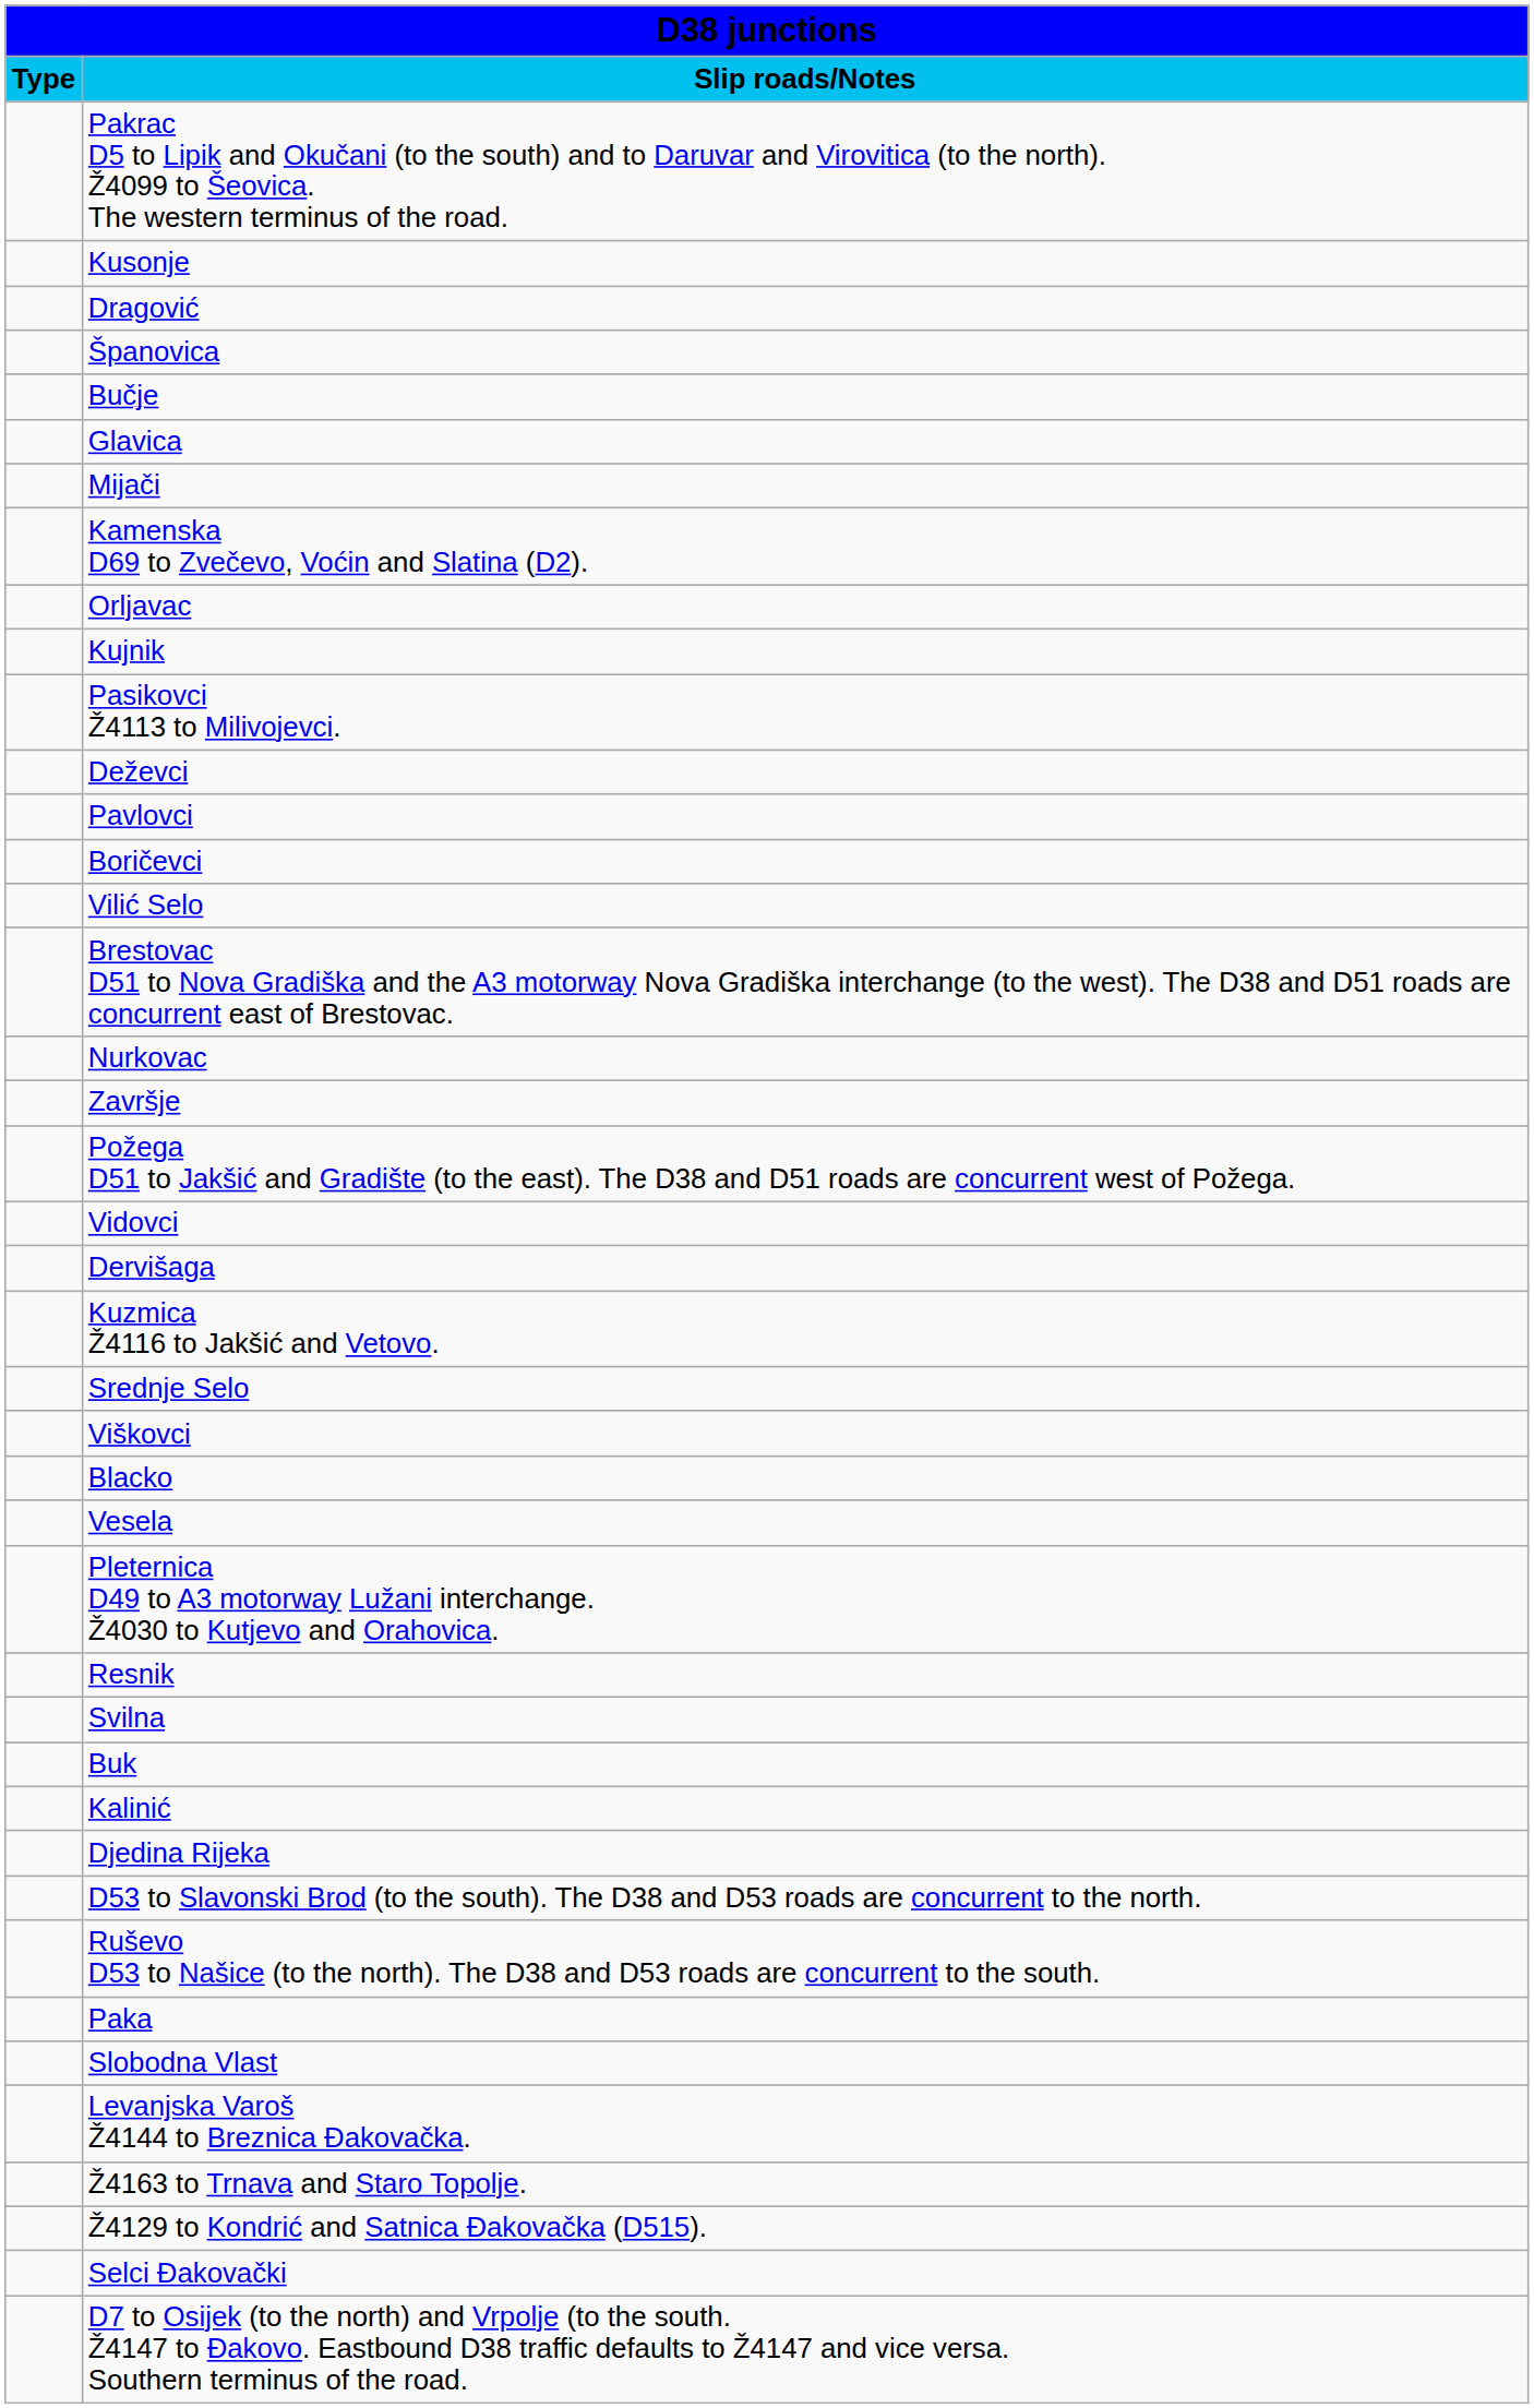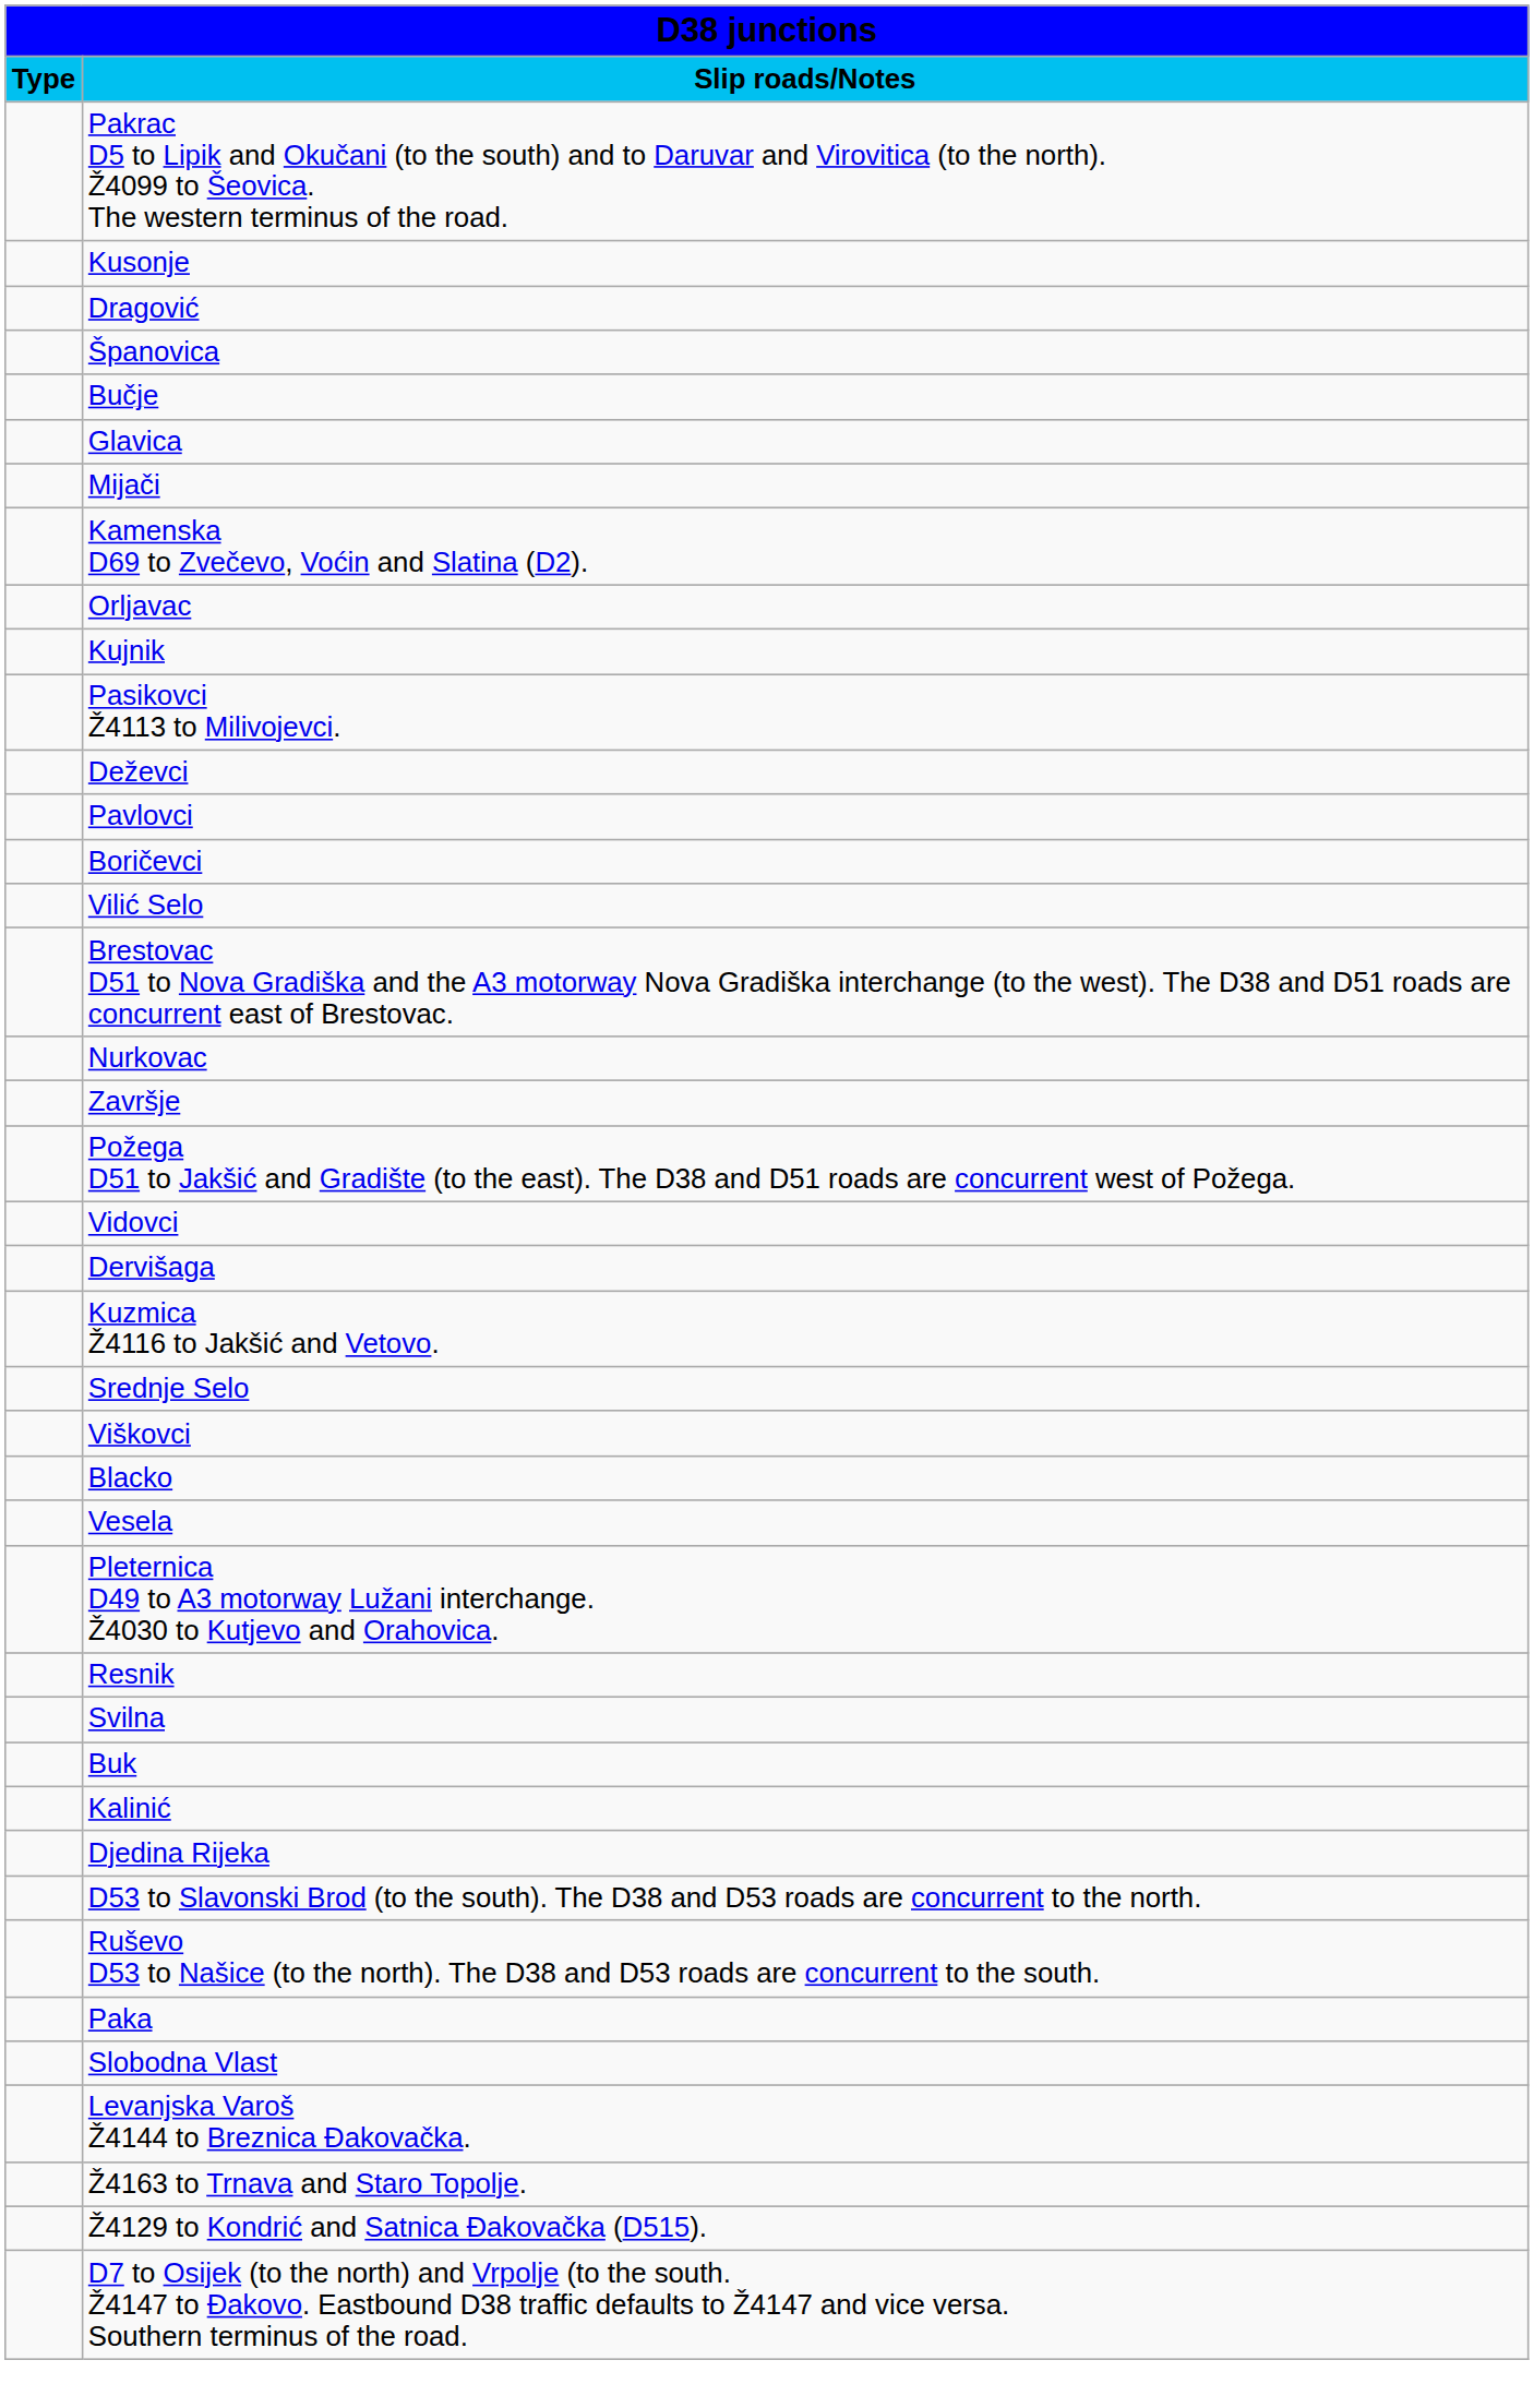 <table class="wikitable">
 <tr>
 <td colspan=2 bgcolor=blue align=center style=margin-top:15><span><big><strong>D38 junctions</strong></big></span></td>
 </tr>
 <tr>
 <td align=center bgcolor=00c0f0><strong>Type</strong></td>
 <td align=center bgcolor=00c0f0><strong>Slip roads/Notes</strong></td>
 </tr>
 <tr>
 <td></td>
 <td><a href='#'>Pakrac</a><br> <a href='#'>D5</a> to <a href='#'>Lipik</a> and <a href='#'>Okučani</a> (to the south) and to <a href='#'>Daruvar</a> and <a href='#'>Virovitica</a> (to the north).<br>Ž4099 to <a href='#'>Šeovica</a>.<br>The western terminus of the road.</td>
 </tr>
 <tr>
 <td></td>
 <td><a href='#'>Kusonje</a></td>
 </tr>
 <tr>
 <td></td>
 <td><a href='#'>Dragović</a></td>
 </tr>
 <tr>
 <td></td>
 <td><a href='#'>Španovica</a></td>
 </tr>
 <tr>
 <td></td>
 <td><a href='#'>Bučje</a></td>
 </tr>
 <tr>
 <td></td>
 <td><a href='#'>Glavica</a></td>
 </tr>
 <tr>
 <td></td>
 <td><a href='#'>Mijači</a></td>
 </tr>
 <tr>
 <td></td>
 <td><a href='#'>Kamenska</a><br> <a href='#'>D69</a> to <a href='#'>Zvečevo</a>, <a href='#'>Voćin</a> and <a href='#'>Slatina</a> (<a href='#'>D2</a>).</td>
 </tr>
 <tr>
 <td></td>
 <td><a href='#'>Orljavac</a></td>
 </tr>
 <tr>
 <td></td>
 <td><a href='#'>Kujnik</a></td>
 </tr>
 <tr>
 <td></td>
 <td><a href='#'>Pasikovci</a><br>Ž4113 to <a href='#'>Milivojevci</a>.</td>
 </tr>
 <tr>
 <td></td>
 <td><a href='#'>Deževci</a></td>
 </tr>
 <tr>
 <td></td>
 <td><a href='#'>Pavlovci</a></td>
 </tr>
 <tr>
 <td></td>
 <td><a href='#'>Boričevci</a></td>
 </tr>
 <tr>
 <td></td>
 <td><a href='#'>Vilić Selo</a></td>
 </tr>
 <tr>
 <td></td>
 <td><a href='#'>Brestovac</a><br> <a href='#'>D51</a> to <a href='#'>Nova Gradiška</a> and the <a href='#'>A3 motorway</a> Nova Gradiška interchange (to the west). The D38 and D51 roads are <a href='#'>concurrent</a> east of Brestovac.</td>
 </tr>
 <tr>
 <td></td>
 <td><a href='#'>Nurkovac</a></td>
 </tr>
 <tr>
 <td></td>
 <td><a href='#'>Završje</a></td>
 </tr>
 <tr>
 <td></td>
 <td><a href='#'>Požega</a><br> <a href='#'>D51</a> to <a href='#'>Jakšić</a> and <a href='#'>Gradište</a> (to the east). The D38 and D51 roads are <a href='#'>concurrent</a> west of Požega.</td>
 </tr>
 <tr>
 <td></td>
 <td><a href='#'>Vidovci</a></td>
 </tr>
 <tr>
 <td></td>
 <td><a href='#'>Dervišaga</a></td>
 </tr>
 <tr>
 <td></td>
 <td><a href='#'>Kuzmica</a><br>Ž4116 to Jakšić and <a href='#'>Vetovo</a>.</td>
 </tr>
 <tr>
 <td></td>
 <td><a href='#'>Srednje Selo</a></td>
 </tr>
 <tr>
 <td></td>
 <td><a href='#'>Viškovci</a></td>
 </tr>
 <tr>
 <td></td>
 <td><a href='#'>Blacko</a></td>
 </tr>
 <tr>
 <td></td>
 <td><a href='#'>Vesela</a></td>
 </tr>
 <tr>
 <td></td>
 <td><a href='#'>Pleternica</a><br> <a href='#'>D49</a> to <a href='#'>A3 motorway</a> <a href='#'>Lužani</a> interchange.<br>Ž4030 to <a href='#'>Kutjevo</a> and <a href='#'>Orahovica</a>.</td>
 </tr>
 <tr>
 <td></td>
 <td><a href='#'>Resnik</a></td>
 </tr>
 <tr>
 <td></td>
 <td><a href='#'>Svilna</a></td>
 </tr>
 <tr>
 <td></td>
 <td><a href='#'>Buk</a></td>
 </tr>
 <tr>
 <td></td>
 <td><a href='#'>Kalinić</a></td>
 </tr>
 <tr>
 <td></td>
 <td><a href='#'>Djedina Rijeka</a></td>
 </tr>
 <tr>
 <td></td>
 <td> <a href='#'>D53</a> to <a href='#'>Slavonski Brod</a> (to the south). The D38 and D53 roads are <a href='#'>concurrent</a> to the north.</td>
 </tr>
 <tr>
 <td></td>
 <td><a href='#'>Ruševo</a><br> <a href='#'>D53</a> to <a href='#'>Našice</a> (to the north). The D38 and D53 roads are <a href='#'>concurrent</a> to the south.</td>
 </tr>
 <tr>
 <td></td>
 <td><a href='#'>Paka</a></td>
 </tr>
 <tr>
 <td></td>
 <td><a href='#'>Slobodna Vlast</a></td>
 </tr>
 <tr>
 <td></td>
 <td><a href='#'>Levanjska Varoš</a><br>Ž4144 to <a href='#'>Breznica Đakovačka</a>.</td>
 </tr>
 <tr>
 <td></td>
 <td>Ž4163 to <a href='#'>Trnava</a> and <a href='#'>Staro Topolje</a>.</td>
 </tr>
 <tr>
 <td></td>
 <td>Ž4129 to <a href='#'>Kondrić</a> and <a href='#'>Satnica Đakovačka</a> (<a href='#'>D515</a>).</td>
 </tr>
 <tr>
 <td></td>
-<td><a href='#'>Selci Đakovački</a></td>
-</tr>
-<tr>
-<td></td>
 <td> <a href='#'>D7</a> to <a href='#'>Osijek</a> (to the north) and <a href='#'>Vrpolje</a> (to the south.<br>Ž4147 to <a href='#'>Đakovo</a>. Eastbound D38 traffic defaults to Ž4147 and vice versa.<br>Southern terminus of the road.</td>
 </tr>
 </table>
